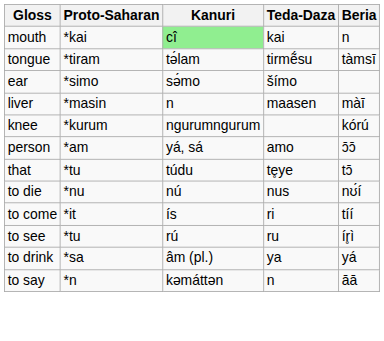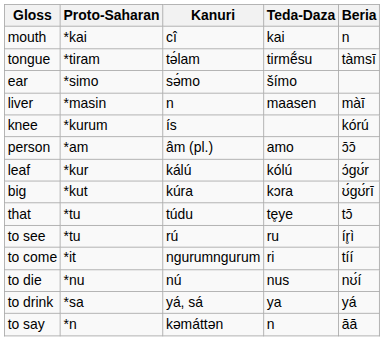 <table class="wikitable">
 <tr>
 <th>Gloss</th>
 <th>Proto-Saharan</th>
 <th>Kanuri</th>
 <th>Teda-Daza</th>
 <th>Beria</th>
 </tr>
 <tr>
 <td>mouth</td>
 <td>*kai</td>
-<td style="background: lightgreen;">cî</td>
+<td>cî</td>
 <td>kai</td>
 <td>n</td>
 </tr>
 <tr>
 <td>tongue</td>
 <td>*tiram</td>
 <td>tə́lam</td>
 <td>tirmẽ́su</td>
 <td>tàmsī</td>
 </tr>
 <tr>
 <td>ear</td>
 <td>*simo</td>
 <td>sə́mo</td>
 <td>šímo</td>
 <td></td>
 </tr>
 <tr>
 <td>liver</td>
 <td>*masin</td>
 <td>n</td>
 <td>maasen</td>
 <td>màī</td>
 </tr>
 <tr>
 <td>knee</td>
 <td>*kurum</td>
-<td>ngurumngurum</td>
+<td>ís</td>
 <td></td>
 <td>kórú</td>
 </tr>
 <tr>
 <td>person</td>
 <td>*am</td>
-<td>yá, sá</td>
+<td>âm (pl.)</td>
 <td>amo</td>
 <td>ɔ̄ɔ̄</td>
+</tr>
+<tr>
+<td>leaf</td>
+<td>*kur</td>
+<td>kálú</td>
+<td>kólú</td>
+<td>ɔ́gʊ́r</td>
+</tr>
+<tr>
+<td>big</td>
+<td>*kut</td>
+<td>kúra</td>
+<td>kɔra</td>
+<td>ʊ́gʊ́rī</td>
 </tr>
 <tr>
 <td>that</td>
 <td>*tu</td>
 <td>túdu</td>
 <td>te̥ye</td>
 <td>tɔ̄</td>
 </tr>
 <tr>
+<td>to see</td>
+<td>*tu</td>
+<td>rú</td>
+<td>ru</td>
+<td>ír̥ì</td>
+</tr>
+<tr>
+<td>to come</td>
+<td>*it</td>
+<td>ngurumngurum</td>
+<td>ri</td>
+<td>tíí</td>
+</tr>
+<tr>
 <td>to die</td>
 <td>*nu</td>
 <td>nú</td>
 <td>nus</td>
 <td>nʊ́í</td>
 </tr>
 <tr>
-<td>to come</td>
-<td>*it</td>
-<td>ís</td>
-<td>ri</td>
-<td>tíí</td>
-</tr>
-<tr>
-<td>to see</td>
-<td>*tu</td>
-<td>rú</td>
-<td>ru</td>
-<td>ír̥ì</td>
-</tr>
-<tr>
 <td>to drink</td>
 <td>*sa</td>
-<td>âm (pl.)</td>
+<td>yá, sá</td>
 <td>ya</td>
 <td>yá</td>
 </tr>
 <tr>
 <td>to say</td>
 <td>*n</td>
 <td>kəmáttən</td>
 <td>n</td>
 <td>āā</td>
 </tr>
 </table>
